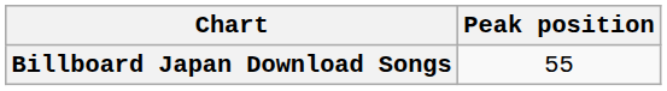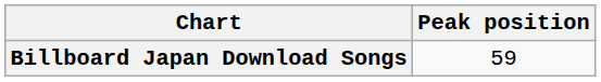 <table class="wikitable sortable plainrowheaders" style="text-align:center">
 <tr>
 <th scope="col">Chart</th>
 <th scope="col">Peak position</th>
 </tr>
 <tr>
 <th scope="row">Billboard Japan Download Songs</th>
-<td>55</td>
+<td>59</td>
 </tr>
 </table>
